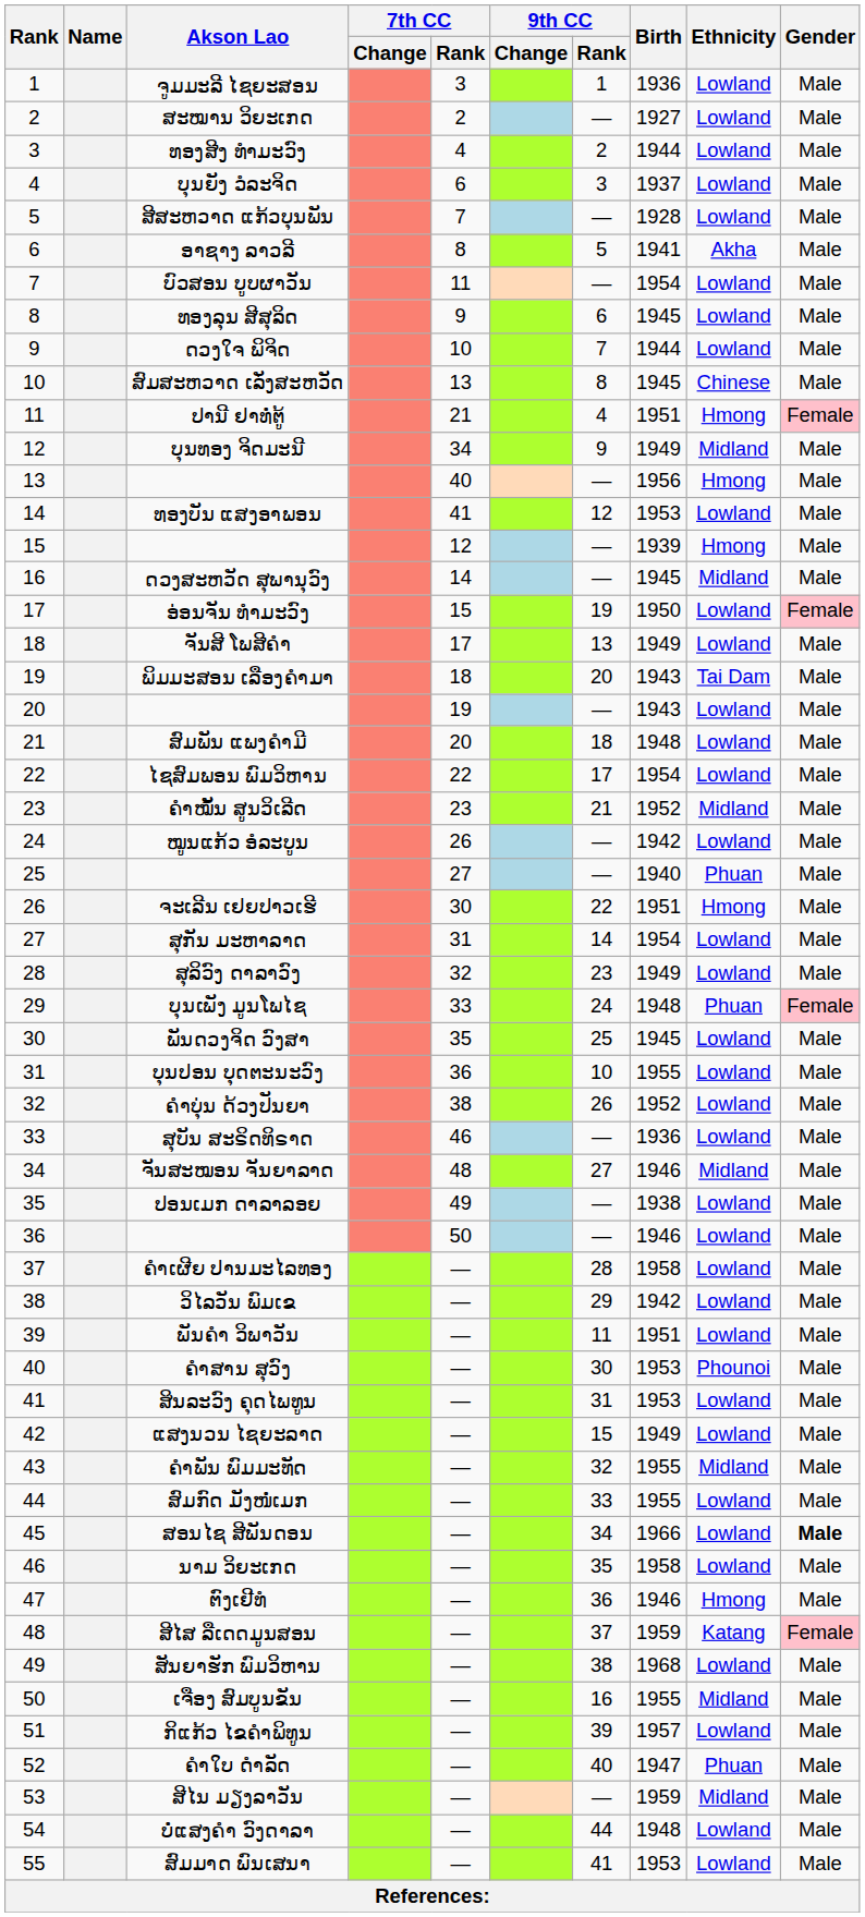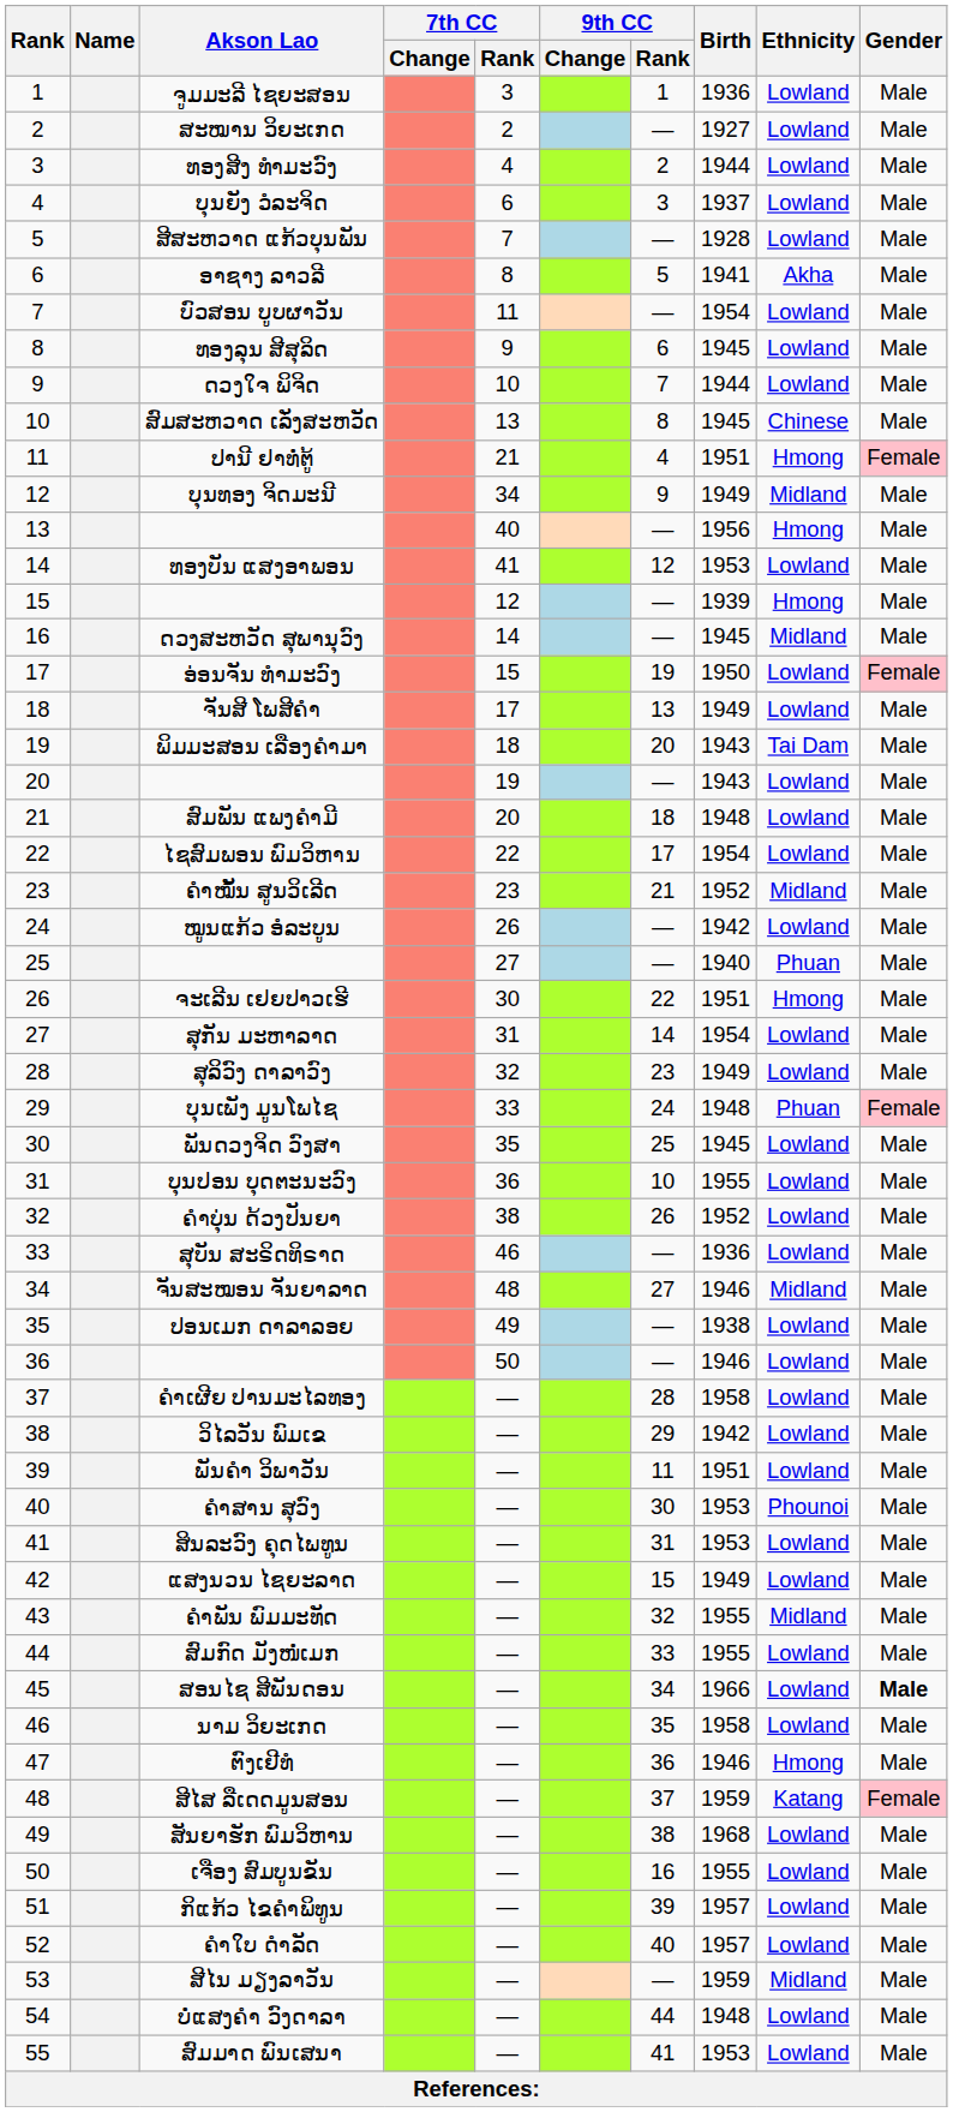 <table class="wikitable sortable" style=text-align:center>
 <tr>
 <th rowspan="2">Rank</th>
 <th rowspan="2">Name</th>
 <th rowspan="2" class="unsortable"><a href='#'>Akson Lao</a></th>
 <th colspan="2 "unsortable><a href='#'>7th CC</a></th>
 <th colspan="2" unsortable><a href='#'>9th CC</a></th>
 <th rowspan="2">Birth</th>
 <th rowspan="2">Ethnicity</th>
 <th rowspan="2">Gender</th>
 </tr>
 <tr>
 <th>Change</th>
 <th>Rank</th>
 <th>Change</th>
 <th>Rank</th>
 </tr>
 <tr>
 <td>1</td>
 <th scope="row" style="font-weight:normal;"></th>
 <td>ຈູມມະລີ ໄຊຍະສອນ</td>
 <td bgcolor = Salmon></td>
 <td>3</td>
 <td bgcolor = GreenYellow></td>
 <td>1</td>
 <td>1936</td>
 <td><a href='#'>Lowland</a></td>
 <td>Male</td>
 </tr>
 <tr>
 <td>2</td>
 <th scope="row" style="font-weight:normal;"></th>
 <td>ສະໝານ ວິຍະເກດ</td>
 <td bgcolor = Salmon></td>
 <td>2</td>
 <td bgcolor = LightBlue></td>
 <td data-sort-value="100">—</td>
 <td>1927</td>
 <td><a href='#'>Lowland</a></td>
 <td>Male</td>
 </tr>
 <tr>
 <td>3</td>
 <th scope="row" style="font-weight:normal;"></th>
 <td>ທອງສີງ ທໍາມະວົງ</td>
 <td bgcolor = Salmon></td>
 <td>4</td>
 <td bgcolor = GreenYellow></td>
 <td>2</td>
 <td>1944</td>
 <td><a href='#'>Lowland</a></td>
 <td>Male</td>
 </tr>
 <tr>
 <td>4</td>
 <th scope="row" style="font-weight:normal;"></th>
 <td>ບຸນຍັງ ວໍລະຈິດ</td>
 <td bgcolor = Salmon></td>
 <td>6</td>
 <td bgcolor = GreenYellow></td>
 <td>3</td>
 <td>1937</td>
 <td><a href='#'>Lowland</a></td>
 <td>Male</td>
 </tr>
 <tr>
 <td>5</td>
 <th scope="row" style="font-weight:normal;"></th>
 <td>ສີສະຫວາດ ແກ້ວບຸນພັນ</td>
 <td bgcolor = Salmon></td>
 <td>7</td>
 <td bgcolor = LightBlue></td>
 <td data-sort-value="100">—</td>
 <td>1928</td>
 <td><a href='#'>Lowland</a></td>
 <td>Male</td>
 </tr>
 <tr>
 <td>6</td>
 <th scope="row" style="font-weight:normal;"></th>
 <td>ອາຊາງ ລາວລີ</td>
 <td bgcolor = Salmon></td>
 <td>8</td>
 <td bgcolor = GreenYellow></td>
 <td>5</td>
 <td>1941</td>
 <td><a href='#'>Akha</a></td>
 <td>Male</td>
 </tr>
 <tr>
 <td>7</td>
 <th scope="row" style="font-weight:normal;"></th>
 <td>ບົວສອນ ບູບຜາວັນ</td>
 <td bgcolor = Salmon></td>
 <td>11</td>
 <td bgcolor = PeachPuff></td>
 <td data-sort-value="100">—</td>
 <td>1954</td>
 <td><a href='#'>Lowland</a></td>
 <td>Male</td>
 </tr>
 <tr>
 <td>8</td>
 <th scope="row" style="font-weight:normal;"></th>
 <td>ທອງລຸນ ສີສຸລິດ</td>
 <td bgcolor = Salmon></td>
 <td>9</td>
 <td bgcolor = GreenYellow></td>
 <td>6</td>
 <td>1945</td>
 <td><a href='#'>Lowland</a></td>
 <td>Male</td>
 </tr>
 <tr>
 <td>9</td>
 <th scope="row" style="font-weight:normal;"></th>
 <td>ດວງໃຈ ພິຈິດ</td>
 <td bgcolor = Salmon></td>
 <td>10</td>
 <td bgcolor = GreenYellow></td>
 <td>7</td>
 <td>1944</td>
 <td><a href='#'>Lowland</a></td>
 <td>Male</td>
 </tr>
 <tr>
 <td>10</td>
 <th scope="row" style="font-weight:normal;"></th>
 <td>ສົມສະຫວາດ ເລັ່ງສະຫວັດ</td>
 <td bgcolor = Salmon></td>
 <td>13</td>
 <td bgcolor = GreenYellow></td>
 <td>8</td>
 <td>1945</td>
 <td><a href='#'>Chinese</a></td>
 <td>Male</td>
 </tr>
 <tr>
 <td>11</td>
 <th scope="row" style="font-weight:normal;"></th>
 <td>ປານີ ຢາທໍ່ຕູ້</td>
 <td bgcolor = Salmon></td>
 <td>21</td>
 <td bgcolor = GreenYellow></td>
 <td>4</td>
 <td>1951</td>
 <td><a href='#'>Hmong</a></td>
 <td bgcolor = Pink>Female</td>
 </tr>
 <tr>
 <td>12</td>
 <th scope="row" style="font-weight:normal;"></th>
 <td>ບຸນທອງ ຈິດມະນີ</td>
 <td bgcolor = Salmon></td>
 <td>34</td>
 <td bgcolor = GreenYellow></td>
 <td>9</td>
 <td>1949</td>
 <td><a href='#'>Midland</a></td>
 <td>Male</td>
 </tr>
 <tr>
 <td>13</td>
 <th scope="row" style="font-weight:normal;"></th>
 <td></td>
 <td bgcolor = Salmon></td>
 <td>40</td>
 <td bgcolor = PeachPuff></td>
 <td data-sort-value="100">—</td>
 <td>1956</td>
 <td><a href='#'>Hmong</a></td>
 <td>Male</td>
 </tr>
 <tr>
 <td>14</td>
 <th scope="row" style="font-weight:normal;"></th>
 <td>ທອງບັນ ແສງອາພອນ</td>
 <td bgcolor = Salmon></td>
 <td>41</td>
 <td bgcolor = GreenYellow></td>
 <td>12</td>
 <td>1953</td>
 <td><a href='#'>Lowland</a></td>
 <td>Male</td>
 </tr>
 <tr>
 <td>15</td>
 <th scope="row" style="font-weight:normal;"></th>
 <td></td>
 <td bgcolor = Salmon></td>
 <td>12</td>
 <td bgcolor = LightBlue></td>
 <td data-sort-value="100">—</td>
 <td>1939</td>
 <td><a href='#'>Hmong</a></td>
 <td>Male</td>
 </tr>
 <tr>
 <td>16</td>
 <th scope="row" style="font-weight:normal;"></th>
 <td>ດວງສະຫວັດ ສຸພານຸວົງ</td>
 <td bgcolor = Salmon></td>
 <td>14</td>
 <td bgcolor = LightBlue></td>
 <td data-sort-value="100">—</td>
 <td>1945</td>
 <td><a href='#'>Midland</a></td>
 <td>Male</td>
 </tr>
 <tr>
 <td>17</td>
 <th scope="row" style="font-weight:normal;"></th>
 <td>ອ່ອນຈັນ ທຳມະວົງ</td>
 <td bgcolor = Salmon></td>
 <td>15</td>
 <td bgcolor = GreenYellow></td>
 <td>19</td>
 <td>1950</td>
 <td><a href='#'>Lowland</a></td>
 <td bgcolor = Pink>Female</td>
 </tr>
 <tr>
 <td>18</td>
 <th scope="row" style="font-weight:normal;"></th>
 <td>ຈັນສີ ໂພສີຄຳ</td>
 <td bgcolor = Salmon></td>
 <td>17</td>
 <td bgcolor = GreenYellow></td>
 <td>13</td>
 <td>1949</td>
 <td><a href='#'>Lowland</a></td>
 <td>Male</td>
 </tr>
 <tr>
 <td>19</td>
 <th scope="row" style="font-weight:normal;"></th>
 <td>ພິມມະສອນ ເລືອງຄຳມາ</td>
 <td bgcolor = Salmon></td>
 <td>18</td>
 <td bgcolor = GreenYellow></td>
 <td>20</td>
 <td>1943</td>
 <td><a href='#'>Tai Dam</a></td>
 <td>Male</td>
 </tr>
 <tr>
 <td>20</td>
 <th scope="row" style="font-weight:normal;"></th>
 <td></td>
 <td bgcolor = Salmon></td>
 <td>19</td>
 <td bgcolor = LightBlue></td>
 <td data-sort-value="100">—</td>
 <td>1943</td>
 <td><a href='#'>Lowland</a></td>
 <td>Male</td>
 </tr>
 <tr>
 <td>21</td>
 <th scope="row" style="font-weight:normal;"></th>
 <td>ສົມພັນ ແພງຄຳມີ</td>
 <td bgcolor = Salmon></td>
 <td>20</td>
 <td bgcolor = GreenYellow></td>
 <td>18</td>
 <td>1948</td>
 <td><a href='#'>Lowland</a></td>
 <td>Male</td>
 </tr>
 <tr>
 <td>22</td>
 <th scope="row" style="font-weight:normal;"></th>
 <td>ໄຊສົມພອນ ພົມວິຫານ</td>
 <td bgcolor = Salmon></td>
 <td>22</td>
 <td bgcolor = GreenYellow></td>
 <td>17</td>
 <td>1954</td>
 <td><a href='#'>Lowland</a></td>
 <td>Male</td>
 </tr>
 <tr>
 <td>23</td>
 <th scope="row" style="font-weight:normal;"></th>
 <td>ຄຳໝັ້ນ ສູນວິເລີດ</td>
 <td bgcolor = Salmon></td>
 <td>23</td>
 <td bgcolor = GreenYellow></td>
 <td>21</td>
 <td>1952</td>
 <td><a href='#'>Midland</a></td>
 <td>Male</td>
 </tr>
 <tr>
 <td>24</td>
 <th scope="row" style="font-weight:normal;"></th>
 <td>ໝູນແກ້ວ ອໍລະບູນ</td>
 <td bgcolor = Salmon></td>
 <td>26</td>
 <td bgcolor = LightBlue></td>
 <td data-sort-value="100">—</td>
 <td>1942</td>
 <td><a href='#'>Lowland</a></td>
 <td>Male</td>
 </tr>
 <tr>
 <td>25</td>
 <th scope="row" style="font-weight:normal;"></th>
 <td></td>
 <td bgcolor = Salmon></td>
 <td>27</td>
 <td bgcolor = LightBlue></td>
 <td data-sort-value="100">—</td>
 <td>1940</td>
 <td><a href='#'>Phuan</a></td>
 <td>Male</td>
 </tr>
 <tr>
 <td>26</td>
 <th scope="row" style="font-weight:normal;"></th>
 <td>ຈະເລີນ ເຢຍປາວເຮີ</td>
 <td bgcolor = Salmon></td>
 <td>30</td>
 <td bgcolor = GreenYellow></td>
 <td>22</td>
 <td>1951</td>
 <td><a href='#'>Hmong</a></td>
 <td>Male</td>
 </tr>
 <tr>
 <td>27</td>
 <th scope="row" style="font-weight:normal;"></th>
 <td>ສຸກັນ ມະຫາລາດ</td>
 <td bgcolor = Salmon></td>
 <td>31</td>
 <td bgcolor = GreenYellow></td>
 <td>14</td>
 <td>1954</td>
 <td><a href='#'>Lowland</a></td>
 <td>Male</td>
 </tr>
 <tr>
 <td>28</td>
 <th scope="row" style="font-weight:normal;"></th>
 <td>ສຸລິວົງ ດາລາວົງ</td>
 <td bgcolor = Salmon></td>
 <td>32</td>
 <td bgcolor = GreenYellow></td>
 <td>23</td>
 <td>1949</td>
 <td><a href='#'>Lowland</a></td>
 <td>Male</td>
 </tr>
 <tr>
 <td>29</td>
 <th scope="row" style="font-weight:normal;"></th>
 <td>ບຸນເພັງ ມູນໂພໄຊ</td>
 <td bgcolor = Salmon></td>
 <td>33</td>
 <td bgcolor = GreenYellow></td>
 <td>24</td>
 <td>1948</td>
 <td><a href='#'>Phuan</a></td>
 <td bgcolor = Pink>Female</td>
 </tr>
 <tr>
 <td>30</td>
 <th scope="row" style="font-weight:normal;"></th>
 <td>ພັນດວງຈິດ ວົງສາ</td>
 <td bgcolor = Salmon></td>
 <td>35</td>
 <td bgcolor = GreenYellow></td>
 <td>25</td>
 <td>1945</td>
 <td><a href='#'>Lowland</a></td>
 <td>Male</td>
 </tr>
 <tr>
 <td>31</td>
 <th scope="row" style="font-weight:normal;"></th>
 <td>ບຸນປອນ ບຸດຕະນະວົງ</td>
 <td bgcolor = Salmon></td>
 <td>36</td>
 <td bgcolor = GreenYellow></td>
 <td>10</td>
 <td>1955</td>
 <td><a href='#'>Lowland</a></td>
 <td>Male</td>
 </tr>
 <tr>
 <td>32</td>
 <th scope="row" style="font-weight:normal;"></th>
 <td>ຄຳບຸ່ນ ດ້ວງປັນຍາ</td>
 <td bgcolor = Salmon></td>
 <td>38</td>
 <td bgcolor = GreenYellow></td>
 <td>26</td>
 <td>1952</td>
 <td><a href='#'>Lowland</a></td>
 <td>Male</td>
 </tr>
 <tr>
 <td>33</td>
 <th scope="row" style="font-weight:normal;"></th>
 <td>ສຸບັນ ສະຣິດທິຣາດ</td>
 <td bgcolor = Salmon></td>
 <td>46</td>
 <td bgcolor = LightBlue></td>
 <td data-sort-value="100">—</td>
 <td>1936</td>
 <td><a href='#'>Lowland</a></td>
 <td>Male</td>
 </tr>
 <tr>
 <td>34</td>
 <th scope="row" style="font-weight:normal;"></th>
 <td>ຈັນສະໝອນ ຈັນຍາລາດ</td>
 <td bgcolor = Salmon></td>
 <td>48</td>
 <td bgcolor = GreenYellow></td>
 <td>27</td>
 <td>1946</td>
 <td><a href='#'>Midland</a></td>
 <td>Male</td>
 </tr>
 <tr>
 <td>35</td>
 <th scope="row" style="font-weight:normal;"></th>
 <td>ປອນເມກ ດາລາລອຍ</td>
 <td bgcolor = Salmon></td>
 <td>49</td>
 <td bgcolor = LightBlue></td>
 <td data-sort-value="100">—</td>
 <td>1938</td>
 <td><a href='#'>Lowland</a></td>
 <td>Male</td>
 </tr>
 <tr>
 <td>36</td>
 <th scope="row" style="font-weight:normal;"></th>
 <td></td>
 <td bgcolor = Salmon></td>
 <td>50</td>
 <td bgcolor = LightBlue></td>
 <td data-sort-value="100">—</td>
 <td>1946</td>
 <td><a href='#'>Lowland</a></td>
 <td>Male</td>
 </tr>
 <tr>
 <td>37</td>
 <th scope="row" style="font-weight:normal;"></th>
 <td>ຄຳເຜີຍ ປານມະໄລທອງ</td>
 <td bgcolor = GreenYellow></td>
 <td data-sort-value="100">—</td>
 <td bgcolor = GreenYellow></td>
 <td>28</td>
 <td>1958</td>
 <td><a href='#'>Lowland</a></td>
 <td>Male</td>
 </tr>
 <tr>
 <td>38</td>
 <th scope="row" style="font-weight:normal;"></th>
 <td>ວິໄລວັນ ພົມເຂ</td>
 <td bgcolor = GreenYellow></td>
 <td data-sort-value="100">—</td>
 <td bgcolor = GreenYellow></td>
 <td>29</td>
 <td>1942</td>
 <td><a href='#'>Lowland</a></td>
 <td>Male</td>
 </tr>
 <tr>
 <td>39</td>
 <th scope="row" style="font-weight:normal;"></th>
 <td>ພັນຄຳ ວິພາວັນ</td>
 <td bgcolor = GreenYellow></td>
 <td data-sort-value="100">—</td>
 <td bgcolor = GreenYellow></td>
 <td>11</td>
 <td>1951</td>
 <td><a href='#'>Lowland</a></td>
 <td>Male</td>
 </tr>
 <tr>
 <td>40</td>
 <th scope="row" style="font-weight:normal;"></th>
 <td>ຄຳສານ ສຸວົງ</td>
 <td bgcolor = GreenYellow></td>
 <td data-sort-value="100">—</td>
 <td bgcolor = GreenYellow></td>
 <td>30</td>
 <td>1953</td>
 <td><a href='#'>Phounoi</a></td>
 <td>Male</td>
 </tr>
 <tr>
 <td>41</td>
 <th scope="row" style="font-weight:normal;"></th>
 <td>ສິນລະວົງ ຄຸດໄພທູນ</td>
 <td bgcolor = GreenYellow></td>
 <td data-sort-value="100">—</td>
 <td bgcolor = GreenYellow></td>
 <td>31</td>
 <td>1953</td>
 <td><a href='#'>Lowland</a></td>
 <td>Male</td>
 </tr>
 <tr>
 <td>42</td>
 <th scope="row" style="font-weight:normal;"></th>
 <td>ແສງນວນ ໄຊຍະລາດ</td>
 <td bgcolor = GreenYellow></td>
 <td data-sort-value="100">—</td>
 <td bgcolor = GreenYellow></td>
 <td>15</td>
 <td>1949</td>
 <td><a href='#'>Lowland</a></td>
 <td>Male</td>
 </tr>
 <tr>
 <td>43</td>
 <th scope="row" style="font-weight:normal;"></th>
 <td>ຄຳພັນ ພົມມະທັດ</td>
 <td bgcolor = GreenYellow></td>
 <td data-sort-value="100">—</td>
 <td bgcolor = GreenYellow></td>
 <td>32</td>
 <td>1955</td>
 <td><a href='#'>Midland</a></td>
 <td>Male</td>
 </tr>
 <tr>
 <td>44</td>
 <th scope="row" style="font-weight:normal;"></th>
 <td>ສົມກົດ ມັງໜໍ່ເມກ</td>
 <td bgcolor = GreenYellow></td>
 <td data-sort-value="100">—</td>
 <td bgcolor = GreenYellow></td>
 <td>33</td>
 <td>1955</td>
 <td><a href='#'>Lowland</a></td>
 <td>Male</td>
 </tr>
 <tr>
 <td>45</td>
 <th scope="row" style="font-weight:normal;"></th>
 <td>ສອນໄຊ ສີພັນດອນ</td>
 <td bgcolor = GreenYellow></td>
 <td data-sort-value="100">—</td>
 <td bgcolor = GreenYellow></td>
 <td>34</td>
 <td>1966</td>
 <td><a href='#'>Lowland</a></td>
 <td><strong>Male</strong></td>
 </tr>
 <tr>
 <td>46</td>
 <th scope="row" style="font-weight:normal;"></th>
 <td>ນາມ ວິຍະເກດ</td>
 <td bgcolor = GreenYellow></td>
 <td data-sort-value="100">—</td>
 <td bgcolor = GreenYellow></td>
 <td>35</td>
 <td>1958</td>
 <td><a href='#'>Lowland</a></td>
 <td>Male</td>
 </tr>
 <tr>
 <td>47</td>
 <th scope="row" style="font-weight:normal;"></th>
 <td>ຕົງເຢີທໍ</td>
 <td bgcolor = GreenYellow></td>
 <td data-sort-value="100">—</td>
 <td bgcolor = GreenYellow></td>
 <td>36</td>
 <td>1946</td>
 <td><a href='#'>Hmong</a></td>
 <td>Male</td>
 </tr>
 <tr>
 <td>48</td>
 <th scope="row" style="font-weight:normal;"></th>
 <td>ສີໄສ ລືເດດມູນສອນ</td>
 <td bgcolor = GreenYellow></td>
 <td data-sort-value="100">—</td>
 <td bgcolor = GreenYellow></td>
 <td>37</td>
 <td>1959</td>
 <td><a href='#'>Katang</a></td>
 <td bgcolor = Pink>Female</td>
 </tr>
 <tr>
 <td>49</td>
 <th scope="row" style="font-weight:normal;"></th>
 <td>ສັນຍາຮັກ ພົມວິຫານ</td>
 <td bgcolor = GreenYellow></td>
 <td data-sort-value="100">—</td>
 <td bgcolor = GreenYellow></td>
 <td>38</td>
 <td>1968</td>
 <td><a href='#'>Lowland</a></td>
 <td>Male</td>
 </tr>
 <tr>
 <td>50</td>
 <th scope="row" style="font-weight:normal;"></th>
 <td>ເຈືອງ ສົມບູນຂັນ</td>
 <td bgcolor = GreenYellow></td>
 <td data-sort-value="100">—</td>
 <td bgcolor = GreenYellow></td>
 <td>16</td>
 <td>1955</td>
-<td><a href='#'>Midland</a></td>
+<td><a href='#'>Lowland</a></td>
 <td>Male</td>
 </tr>
 <tr>
 <td>51</td>
 <th scope="row" style="font-weight:normal;"></th>
 <td>ກິແກ້ວ ໄຂຄຳພິທູນ</td>
 <td bgcolor = GreenYellow></td>
 <td data-sort-value="100">—</td>
 <td bgcolor = GreenYellow></td>
 <td>39</td>
 <td>1957</td>
 <td><a href='#'>Lowland</a></td>
 <td>Male</td>
 </tr>
 <tr>
 <td>52</td>
 <th scope="row" style="font-weight:normal;"></th>
 <td>ຄຳໃບ ດຳລັດ</td>
 <td bgcolor = GreenYellow></td>
 <td data-sort-value="100">—</td>
 <td bgcolor = GreenYellow></td>
 <td>40</td>
-<td>1947</td>
-<td><a href='#'>Phuan</a></td>
+<td>1957</td>
+<td><a href='#'>Lowland</a></td>
 <td>Male</td>
 </tr>
 <tr>
 <td>53</td>
 <th scope="row" style="font-weight:normal;"></th>
 <td>ສີໄນ ມຽງລາວັນ</td>
 <td bgcolor = GreenYellow></td>
 <td data-sort-value="100">—</td>
 <td bgcolor = PeachPuff></td>
 <td data-sort-value="100">—</td>
 <td>1959</td>
 <td><a href='#'>Midland</a></td>
 <td>Male</td>
 </tr>
 <tr>
 <td>54</td>
 <th scope="row" style="font-weight:normal;"></th>
 <td>ບໍ່ແສງຄໍາ ວົງດາລາ</td>
 <td bgcolor = GreenYellow></td>
 <td data-sort-value="100">—</td>
 <td bgcolor = GreenYellow></td>
 <td>44</td>
 <td>1948</td>
 <td><a href='#'>Lowland</a></td>
 <td>Male</td>
 </tr>
 <tr>
 <td>55</td>
 <th scope="row" style="font-weight:normal;"></th>
 <td>ສົມມາດ ພົນເສນາ</td>
 <td bgcolor = GreenYellow></td>
 <td data-sort-value="100">—</td>
 <td bgcolor = GreenYellow></td>
 <td>41</td>
 <td>1953</td>
 <td><a href='#'>Lowland</a></td>
 <td>Male</td>
 </tr>
 <tr class=sortbottom>
 <th colspan = "23" align = left><strong>References:</strong><br></th>
 </tr>
 </table>
